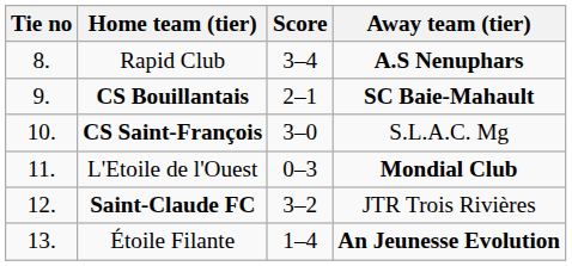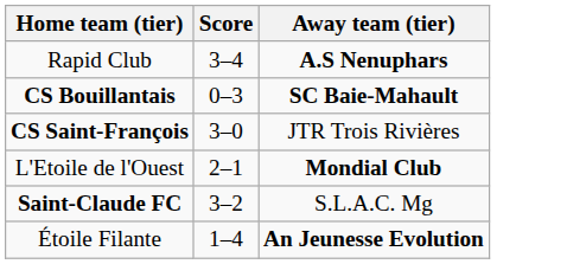 <table class="wikitable" style="text-align: center">
 <tr>
-<th>Tie no</th>
 <th>Home team (tier)</th>
 <th>Score</th>
 <th>Away team (tier)</th>
 </tr>
 <tr>
-<td>8.</td>
 <td> Rapid Club</td>
 <td>3–4</td>
 <td><strong>A.S Nenuphars</strong> </td>
 </tr>
 <tr>
-<td>9.</td>
 <td> <strong>CS Bouillantais</strong></td>
-<td>2–1</td>
+<td>0–3</td>
 <td><strong>SC Baie-Mahault </strong></td>
 </tr>
 <tr>
-<td>10.</td>
 <td> <strong>CS Saint-François</strong></td>
 <td>3–0</td>
+<td>JTR Trois Rivières </td>
+</tr>
+<tr>
+<td> L'Etoile de l'Ouest</td>
+<td>2–1</td>
+<td><strong>Mondial Club</strong> </td>
+</tr>
+<tr>
+<td> <strong>Saint-Claude FC</strong></td>
+<td>3–2</td>
 <td>S.L.A.C. Mg </td>
 </tr>
 <tr>
-<td>11.</td>
-<td> L'Etoile de l'Ouest</td>
-<td>0–3</td>
-<td><strong>Mondial Club</strong> </td>
-</tr>
-<tr>
-<td>12.</td>
-<td> <strong>Saint-Claude FC</strong></td>
-<td>3–2</td>
-<td>JTR Trois Rivières </td>
-</tr>
-<tr>
-<td>13.</td>
 <td> Étoile Filante</td>
 <td>1–4</td>
 <td><strong>An Jeunesse Evolution</strong> </td>
 </tr>
 </table>
